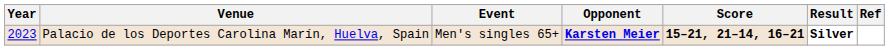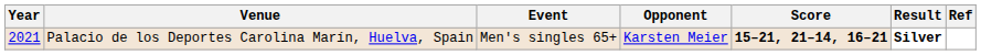 <table class="sortable wikitable" style="font-size: 90%;">
 <tr>
 <th>Year</th>
 <th>Venue</th>
 <th>Event</th>
 <th>Opponent</th>
 <th>Score</th>
 <th>Result</th>
 <th>Ref</th>
 </tr>
 <tr style="background:#F3E6D7">
-<td align="center"><a href='#'>2023</a></td>
+<td align="center"><a href='#'>2021</a></td>
 <td align="left">Palacio de los Deportes Carolina Marín, <a href='#'>Huelva</a>, Spain</td>
 <td align="left">Men's singles 65+</td>
-<td align="left"><strong> <a href='#'>Karsten Meier</a></strong></td>
+<td align="left"> <a href='#'>Karsten Meier</a></td>
 <td align="left"><strong>15–21, 21–14, 16–21</strong></td>
 <td style="text-align:left; background:white"> <strong>Silver</strong></td>
 <td style="text-align:center; background:white"></td>
 </tr>
 </table>
